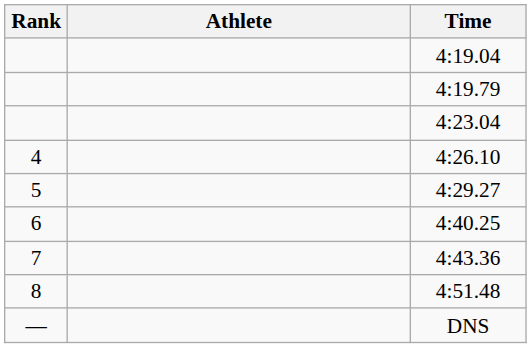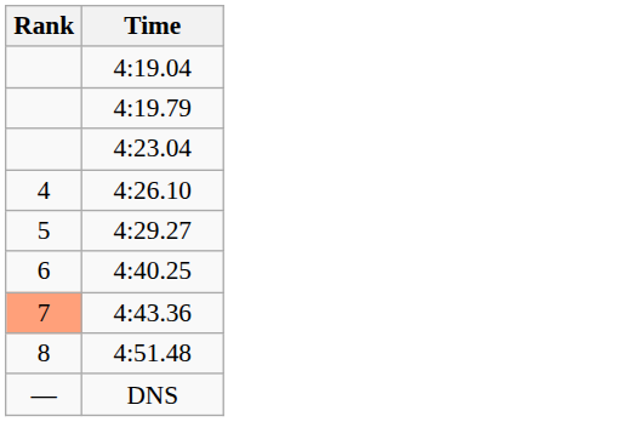 <table class=wikitable style="text-align:center">
 <tr>
 <th width=40>Rank</th>
-<th width=250>Athlete</th>
 <th width=80>Time</th>
 </tr>
 <tr>
 <td></td>
-<td align=left></td>
 <td>4:19.04</td>
 </tr>
 <tr>
 <td></td>
-<td align=left></td>
 <td>4:19.79</td>
 </tr>
 <tr>
 <td></td>
-<td align=left></td>
 <td>4:23.04</td>
 </tr>
 <tr>
 <td>4</td>
-<td align=left></td>
 <td>4:26.10</td>
 </tr>
 <tr>
 <td>5</td>
-<td align=left></td>
 <td>4:29.27</td>
 </tr>
 <tr>
 <td>6</td>
-<td align=left></td>
 <td>4:40.25</td>
 </tr>
 <tr>
-<td>7</td>
-<td align=left></td>
+<td style="background: lightsalmon;">7</td>
 <td>4:43.36</td>
 </tr>
 <tr>
 <td>8</td>
-<td align=left></td>
 <td>4:51.48</td>
 </tr>
 <tr>
 <td>—</td>
-<td align=left></td>
 <td>DNS</td>
 </tr>
 </table>
